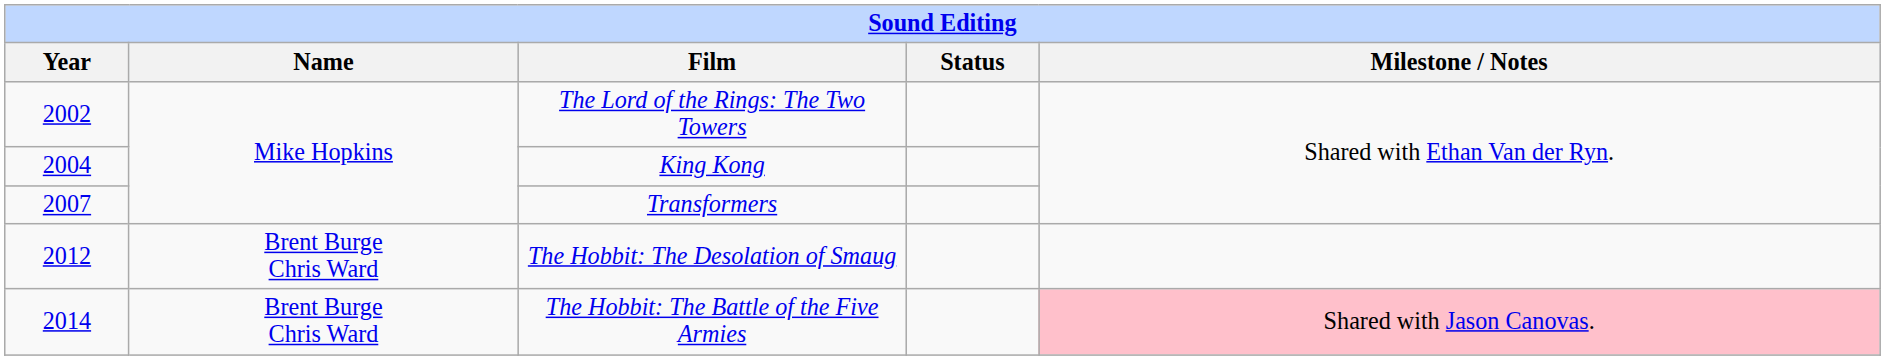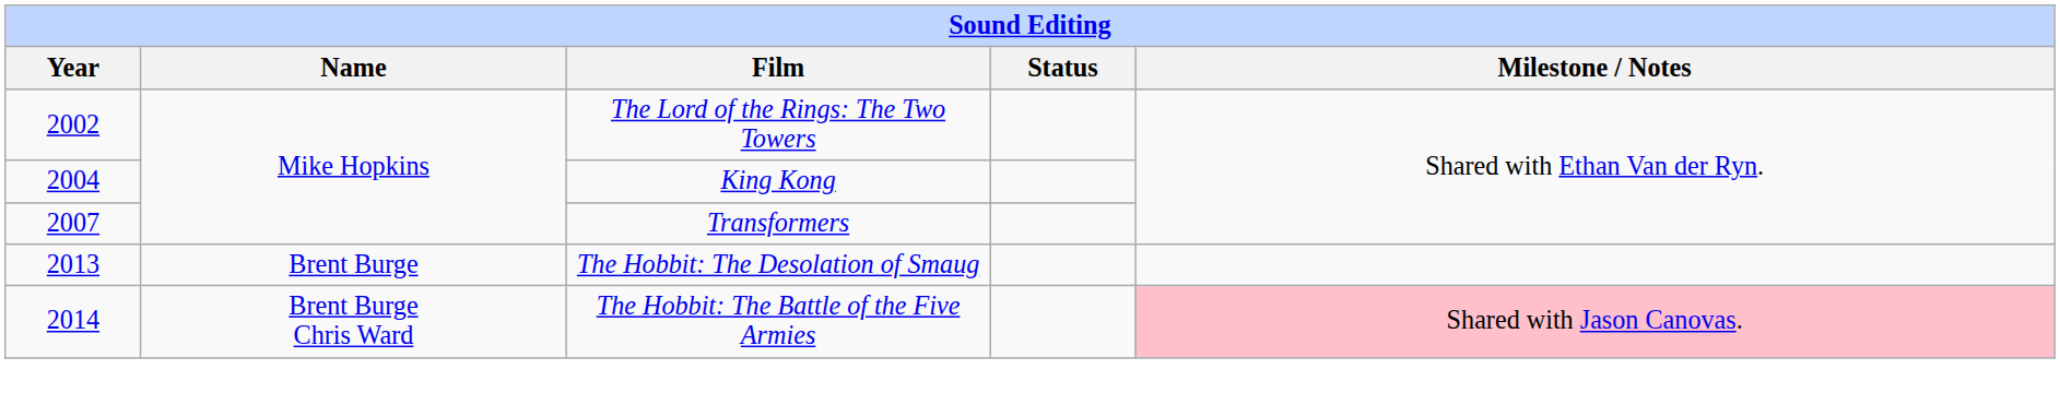 <table class="wikitable" style="text-align: center">
 <tr ---- bgcolor="#bfd7ff">
 <td colspan=5 align=center><strong><a href='#'>Sound Editing</a></strong></td>
 </tr>
 <tr ---- bgcolor="#ebf5ff">
 <th width="075">Year</th>
 <th width="250">Name</th>
 <th width="250">Film</th>
 <th width="080">Status</th>
 <th width="550">Milestone / Notes</th>
 </tr>
 <tr>
 <td><a href='#'>2002</a></td>
 <td rowspan=3><a href='#'>Mike Hopkins</a></td>
 <td><em><a href='#'>The Lord of the Rings: The Two Towers</a></em></td>
 <td></td>
 <td rowspan=3>Shared with <a href='#'>Ethan Van der Ryn</a>.</td>
 </tr>
 <tr>
 <td><a href='#'>2004</a></td>
 <td><em><a href='#'>King Kong</a></em></td>
 <td></td>
 </tr>
 <tr>
 <td><a href='#'>2007</a></td>
 <td><em><a href='#'>Transformers</a></em></td>
 <td></td>
 </tr>
 <tr>
-<td><a href='#'>2012</a></td>
-<td><a href='#'>Brent Burge</a><br><a href='#'>Chris Ward</a></td>
+<td><a href='#'>2013</a></td>
+<td><a href='#'>Brent Burge</a></td>
 <td><em><a href='#'>The Hobbit: The Desolation of Smaug</a></em></td>
 <td></td>
 <td></td>
 </tr>
 <tr>
 <td><a href='#'>2014</a></td>
 <td><a href='#'>Brent Burge</a><br><a href='#'>Chris Ward</a></td>
 <td><em><a href='#'>The Hobbit: The Battle of the Five Armies</a></em></td>
 <td></td>
 <td style="background: pink;">Shared with <a href='#'>Jason Canovas</a>.</td>
 </tr>
 </table>
